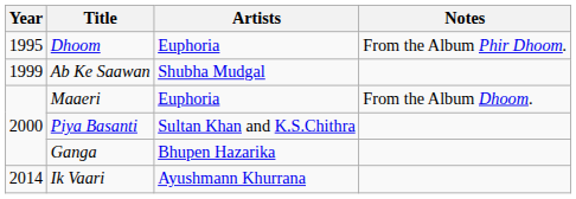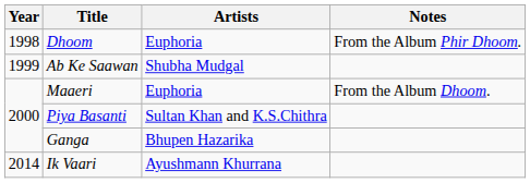 <table class="wikitable sortable">
 <tr>
 <th>Year</th>
 <th>Title</th>
 <th>Artists</th>
 <th>Notes</th>
 </tr>
 <tr>
-<td>1995</td>
+<td>1998</td>
 <td><a href='#'><em>Dhoom</em></a></td>
 <td><a href='#'>Euphoria</a></td>
 <td>From the Album <em><a href='#'>Phir Dhoom</a>.</em></td>
 </tr>
 <tr>
 <td>1999</td>
 <td><em>Ab Ke Saawan</em></td>
 <td><a href='#'>Shubha Mudgal</a></td>
 <td></td>
 </tr>
 <tr>
 <td rowspan="3">2000</td>
 <td><em>Maaeri</em></td>
 <td><a href='#'>Euphoria</a></td>
 <td>From the Album <a href='#'><em>Dhoom</em></a>.</td>
 </tr>
 <tr>
 <td><a href='#'><em>Piya Basanti</em></a></td>
 <td><a href='#'>Sultan Khan</a> and <a href='#'>K.S.Chithra</a></td>
 <td></td>
 </tr>
 <tr>
 <td><em>Ganga</em></td>
 <td><a href='#'>Bhupen Hazarika</a></td>
 <td></td>
 </tr>
 <tr>
 <td>2014</td>
 <td><em>Ik Vaari</em></td>
 <td><a href='#'>Ayushmann Khurrana</a></td>
 <td></td>
 </tr>
 </table>
